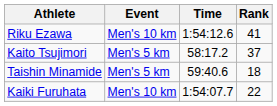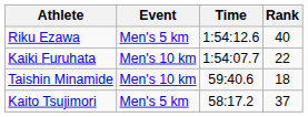 <table class="wikitable" style="text-align:center; font-size:90%;">
 <tr>
 <th>Athlete</th>
 <th>Event</th>
 <th>Time</th>
 <th>Rank</th>
 </tr>
 <tr>
 <td align=left><a href='#'>Riku Ezawa</a></td>
+<td align=left><a href='#'>Men's 5 km</a></td>
+<td>1:54:12.6</td>
+<td>40</td>
+</tr>
+<tr>
+<td align=left><a href='#'>Kaiki Furuhata</a></td>
 <td align=left><a href='#'>Men's 10 km</a></td>
-<td>1:54:12.6</td>
-<td>41</td>
+<td>1:54:07.7</td>
+<td>22</td>
+</tr>
+<tr>
+<td align=left><a href='#'>Taishin Minamide</a></td>
+<td align=left><a href='#'>Men's 10 km</a></td>
+<td>59:40.6</td>
+<td>18</td>
 </tr>
 <tr>
 <td align=left><a href='#'>Kaito Tsujimori</a></td>
 <td align=left><a href='#'>Men's 5 km</a></td>
 <td>58:17.2</td>
 <td>37</td>
 </tr>
-<tr>
-<td align=left><a href='#'>Taishin Minamide</a></td>
-<td align=left><a href='#'>Men's 5 km</a></td>
-<td>59:40.6</td>
-<td>18</td>
-</tr>
-<tr>
-<td align=left><a href='#'>Kaiki Furuhata</a></td>
-<td align=left><a href='#'>Men's 10 km</a></td>
-<td>1:54:07.7</td>
-<td>22</td>
-</tr>
 </table>
